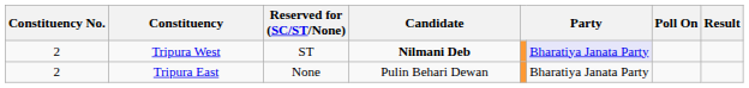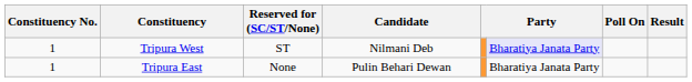 <table class="wikitable sortable" style="text-align:center">
 <tr>
 <th>Constituency No.</th>
 <th style="width:180px;">Constituency</th>
 <th>Reserved for<br>(<a href='#'>SC/ST</a>/None)</th>
 <th style="width:200px;">Candidate</th>
 <th colspan="2">Party</th>
 <th>Poll On</th>
 <th>Result</th>
 </tr>
 <tr>
-<td style="text-align:center;">2</td>
+<td style="text-align:center;">1</td>
 <td><a href='#'>Tripura West</a></td>
 <td>ST</td>
-<td><strong>Nilmani Deb</strong></td>
+<td>Nilmani Deb</td>
 <td bgcolor=#FF9933></td>
 <td style="background: lavender;"><a href='#'>Bharatiya Janata Party</a></td>
 <td></td>
 <td></td>
 </tr>
 <tr>
-<td style="text-align:center;">2</td>
+<td style="text-align:center;">1</td>
 <td><a href='#'>Tripura East</a></td>
 <td>None</td>
 <td>Pulin Behari Dewan</td>
 <td bgcolor=#FF9933></td>
 <td>Bharatiya Janata Party</td>
 <td></td>
 <td></td>
 </tr>
 </table>
